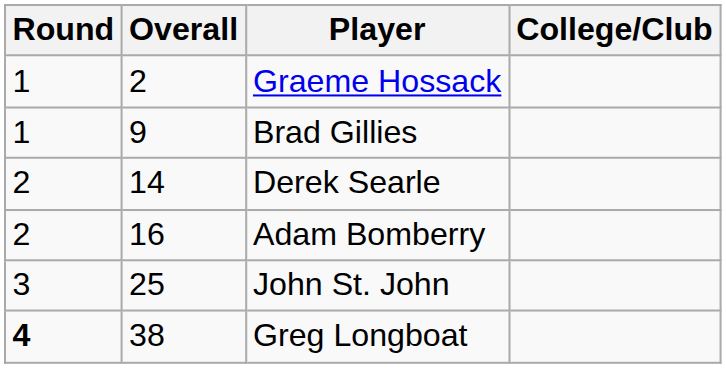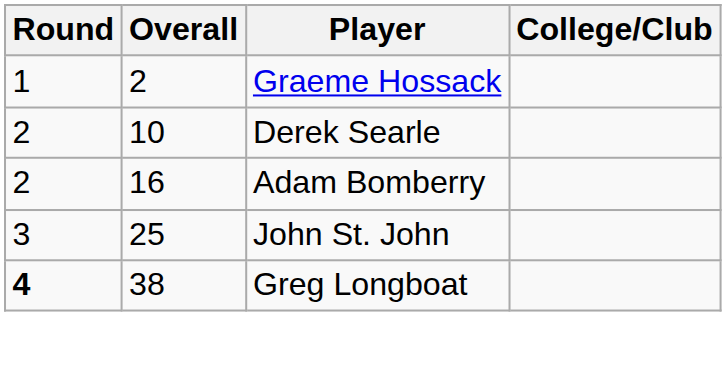 <table class="wikitable">
 <tr>
 <th>Round</th>
 <th>Overall</th>
 <th>Player</th>
 <th>College/Club</th>
 </tr>
 <tr>
 <td>1</td>
 <td>2</td>
 <td><a href='#'>Graeme Hossack</a></td>
 <td></td>
 </tr>
 <tr>
-<td>1</td>
-<td>9</td>
-<td>Brad Gillies</td>
-<td></td>
-</tr>
-<tr>
 <td>2</td>
-<td>14</td>
+<td>10</td>
 <td>Derek Searle</td>
 <td></td>
 </tr>
 <tr>
 <td>2</td>
 <td>16</td>
 <td>Adam Bomberry</td>
 <td></td>
 </tr>
 <tr>
 <td>3</td>
 <td>25</td>
 <td>John St. John</td>
 <td></td>
 </tr>
 <tr>
 <td><strong>4</strong></td>
 <td>38</td>
 <td>Greg Longboat</td>
 <td></td>
 </tr>
 </table>
